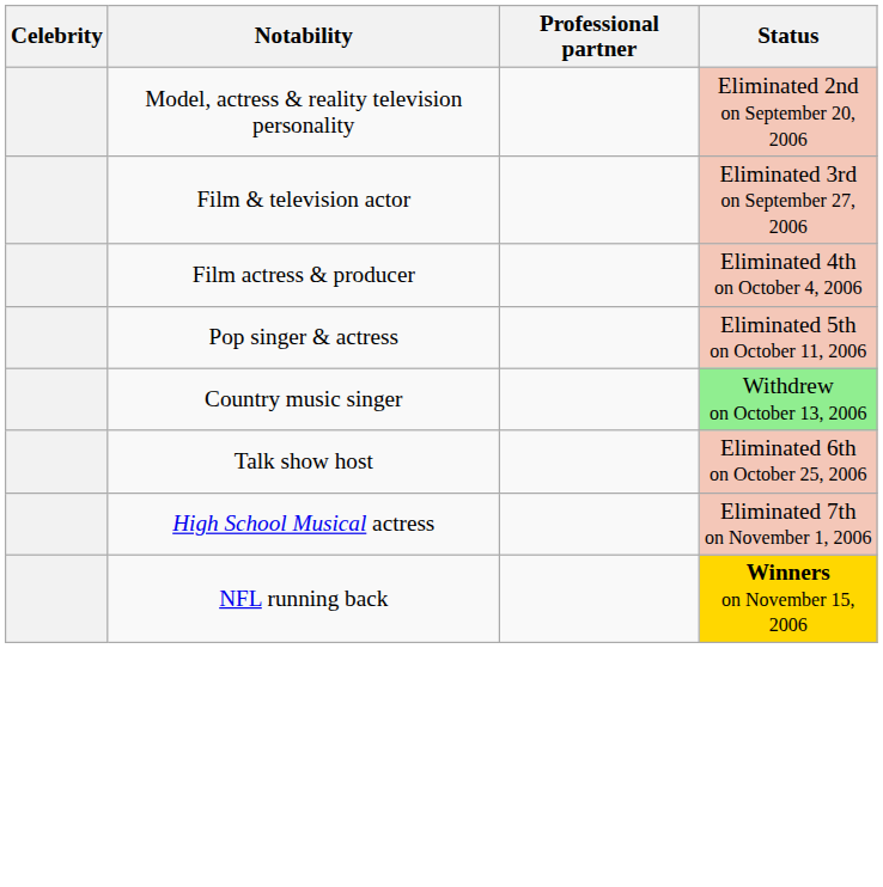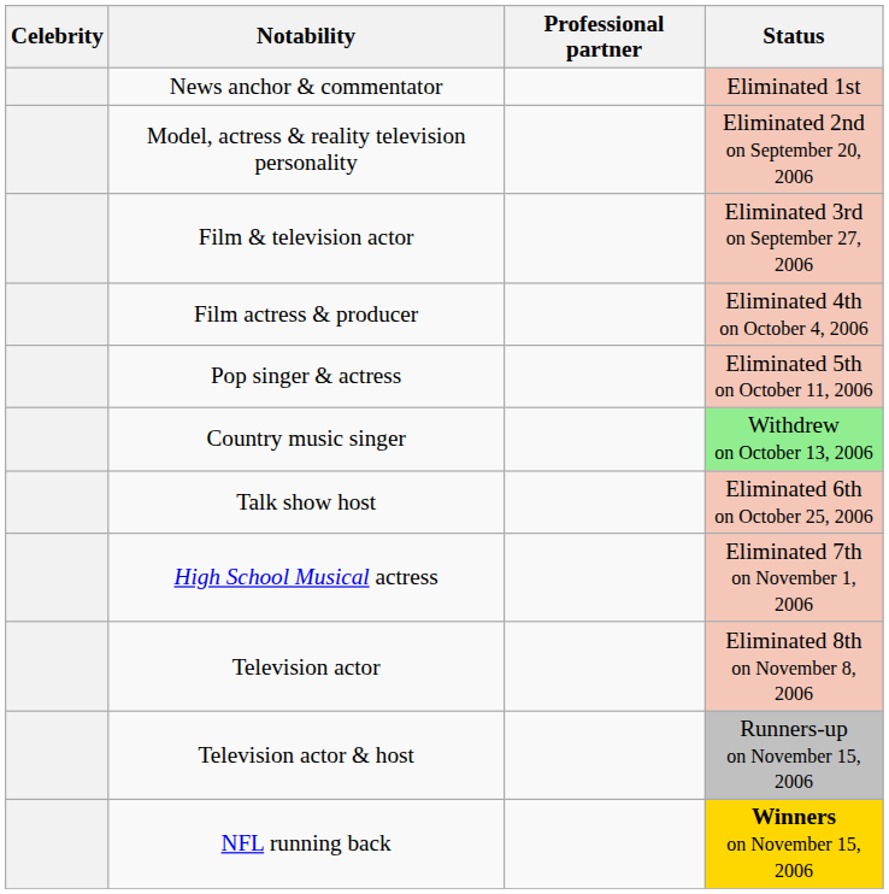 <table class="wikitable sortable" style="text-align:center;">
 <tr>
 <th scope="col">Celebrity</th>
 <th scope="col" class="unsortable">Notability</th>
 <th scope="col">Professional partner</th>
 <th scope="col">Status</th>
+</tr>
+<tr>
+<th scope="row"></th>
+<td>News anchor & commentator</td>
+<td></td>
+<td style="background:#f4c7b8">Eliminated 1st<br><small></small></td>
 </tr>
 <tr>
 <th scope="row"></th>
 <td>Model, actress & reality television personality</td>
 <td></td>
 <td style="background:#f4c7b8">Eliminated 2nd<br><small>on September 20, 2006</small></td>
 </tr>
 <tr>
 <th scope="row"></th>
 <td>Film & television actor</td>
 <td></td>
 <td style="background:#f4c7b8">Eliminated 3rd<br><small>on September 27, 2006</small></td>
 </tr>
 <tr>
 <th scope="row"></th>
 <td>Film actress & producer</td>
 <td></td>
 <td style="background:#f4c7b8">Eliminated 4th<br><small>on October 4, 2006</small></td>
 </tr>
 <tr>
 <th scope="row"></th>
 <td>Pop singer & actress</td>
 <td></td>
 <td style="background:#f4c7b8">Eliminated 5th<br><small>on October 11, 2006</small></td>
 </tr>
 <tr>
 <th scope="row"></th>
 <td>Country music singer</td>
 <td></td>
 <td style="background:lightgreen">Withdrew<br><small>on October 13, 2006</small></td>
 </tr>
 <tr>
 <th scope="row"></th>
 <td>Talk show host</td>
 <td></td>
 <td style="background:#f4c7b8">Eliminated 6th<br><small>on October 25, 2006</small></td>
 </tr>
 <tr>
 <th scope="row"></th>
 <td><em><a href='#'>High School Musical</a></em> actress</td>
 <td></td>
 <td style="background:#f4c7b8">Eliminated 7th<br><small>on November 1, 2006</small></td>
 </tr>
 <tr>
 <th scope="row"></th>
+<td>Television actor</td>
+<td></td>
+<td bgcolor=f4c7b8>Eliminated 8th<br><small>on November 8, 2006</small></td>
+</tr>
+<tr>
+<th scope="row"></th>
+<td>Television actor & host</td>
+<td></td>
+<td style="background:silver">Runners-up<br><small>on November 15, 2006</small></td>
+</tr>
+<tr>
+<th scope="row"></th>
 <td><a href='#'>NFL</a> running back</td>
 <td></td>
 <td style="background:gold"><strong>Winners</strong><br><small>on November 15, 2006</small></td>
 </tr>
 </table>
